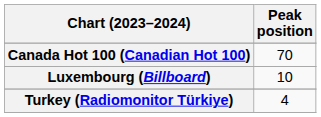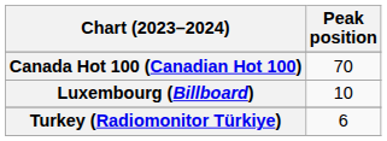 <table class="wikitable sortable plainrowheaders" style="text-align:center">
 <tr>
 <th scope="col">Chart (2023–2024)</th>
 <th scope="col">Peak<br>position</th>
 </tr>
 <tr>
 </tr>
 <tr>
 <th scope="row">Canada Hot 100 (<a href='#'>Canadian Hot 100</a>)</th>
 <td>70</td>
 </tr>
 <tr>
 </tr>
 <tr>
 <th scope="row">Luxembourg (<em><a href='#'>Billboard</a></em>)</th>
 <td>10</td>
 </tr>
 <tr>
 </tr>
 <tr>
 </tr>
 <tr>
 <th scope="row">Turkey (<a href='#'>Radiomonitor Türkiye</a>)</th>
-<td>4</td>
+<td>6</td>
 </tr>
 <tr>
 </tr>
 </table>
